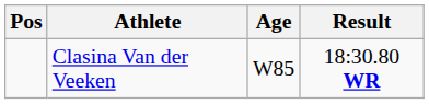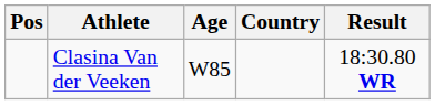 <table class="wikitable"  style="text-align:center; width:50%;">
 <tr>
 <th>Pos</th>
 <th>Athlete</th>
 <th>Age</th>
+<th>Country</th>
 <th>Result</th>
 </tr>
 <tr>
 <td align=center></td>
 <td align=left><a href='#'>Clasina Van der Veeken</a></td>
 <td align=left>W85</td>
+<td align=left></td>
 <td>18:30.80  <strong><a href='#'>WR</a></strong></td>
 </tr>
 </table>
